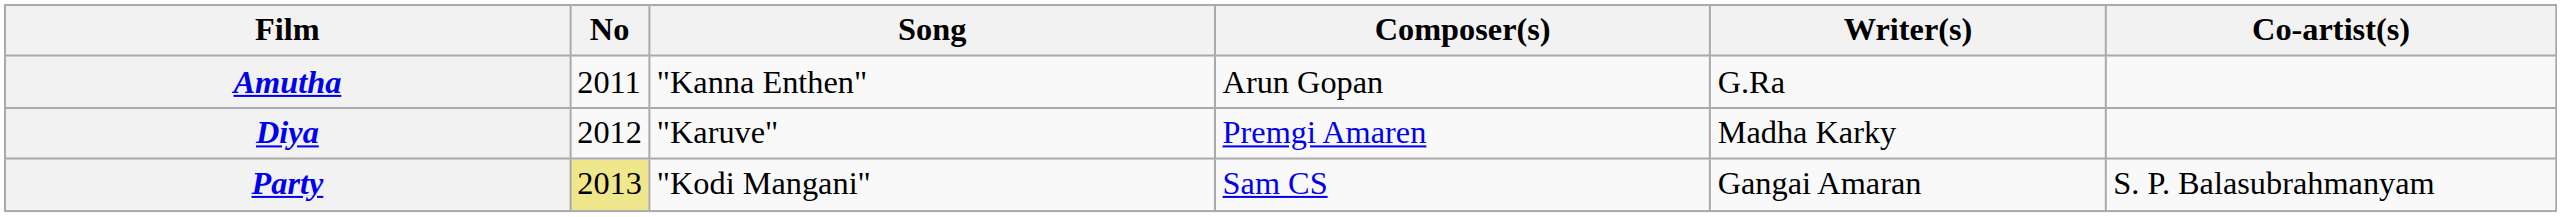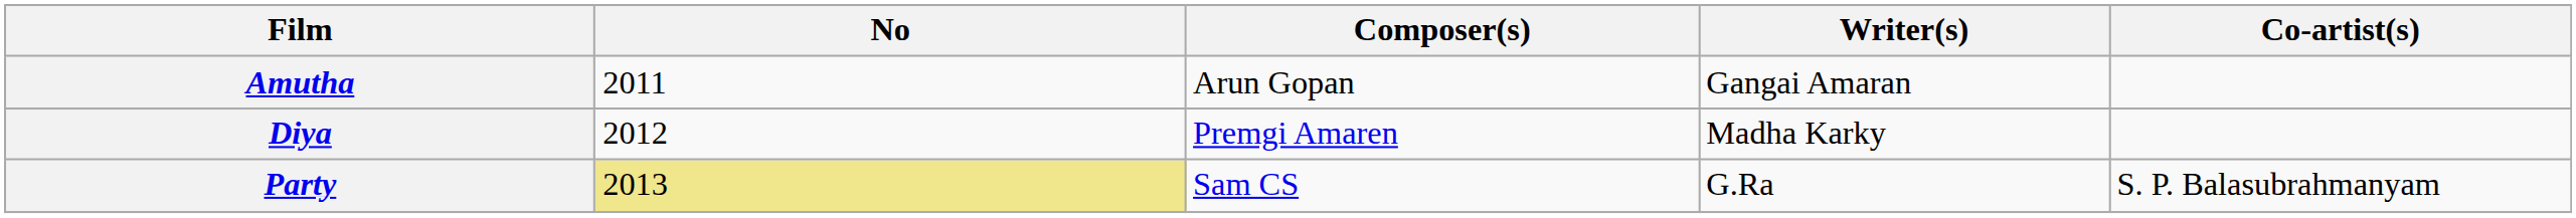 <table class="wikitable plainrowheaders" width="100%" textcolor:#000;">
 <tr>
 <th scope="col" width=23%><strong>Film</strong></th>
 <th><strong>No</strong></th>
-<th scope="col" width=23%><strong>Song</strong></th>
 <th scope="col" width=20%><strong>Composer(s)</strong></th>
 <th scope="col" width=16%><strong>Writer(s)</strong></th>
 <th scope="col" width=18%><strong>Co-artist(s)</strong></th>
 </tr>
 <tr>
 <th><em><a href='#'>Amutha</a></em></th>
 <td>2011</td>
-<td>"Kanna Enthen"</td>
 <td>Arun Gopan</td>
-<td>G.Ra</td>
+<td>Gangai Amaran</td>
 <td></td>
 </tr>
 <tr>
 <th><em><a href='#'>Diya</a></em></th>
 <td>2012</td>
-<td>"Karuve"</td>
 <td><a href='#'>Premgi Amaren</a></td>
 <td>Madha Karky</td>
 <td></td>
 </tr>
 <tr>
 <th><em><a href='#'>Party</a></em></th>
 <td style="background: khaki;">2013</td>
-<td>"Kodi Mangani"</td>
 <td><a href='#'>Sam CS</a></td>
-<td>Gangai Amaran</td>
+<td>G.Ra</td>
 <td>S. P. Balasubrahmanyam</td>
 </tr>
 </table>
